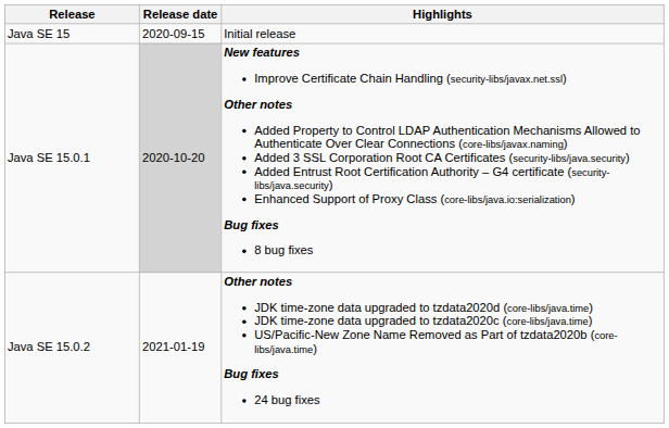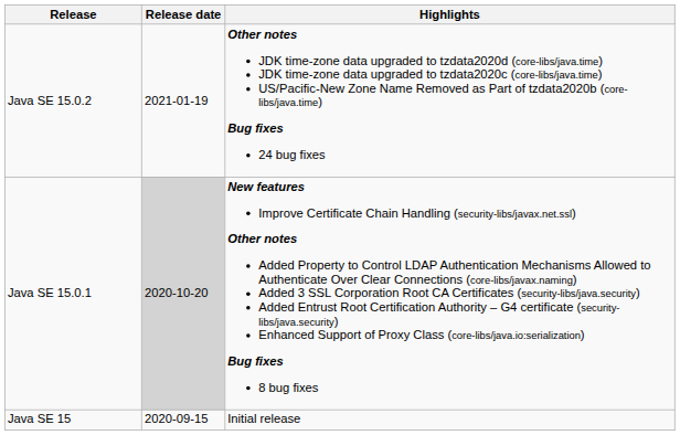 <table class="wikitable mw-collapsible mw-collapsed">
 <tr>
 <th width=170>Release</th>
 <th width=100>Release date</th>
 <th>Highlights</th>
 </tr>
 <tr>
-<td>Java SE 15</td>
-<td>2020-09-15</td>
-<td>Initial release</td>
+<td>Java SE 15.0.2</td>
+<td>2021-01-19</td>
+<td><strong><em>Other notes</em></strong><br><ul><li>JDK time-zone data upgraded to tzdata2020d (<small>core-libs/java.time</small>)</li><li>JDK time-zone data upgraded to tzdata2020c (<small>core-libs/java.time</small>)</li><li>US/Pacific-New Zone Name Removed as Part of tzdata2020b (<small>core-libs/java.time</small>)</li></ul><strong><em>Bug fixes</em></strong><ul><li>24 bug fixes</li></ul></td>
 </tr>
 <tr>
 <td>Java SE 15.0.1</td>
 <td style="background: lightgrey;">2020-10-20</td>
 <td><strong><em>New features</em></strong><br><ul><li>Improve Certificate Chain Handling (<small>security-libs/javax.net.ssl</small>)</li></ul><strong><em>Other notes</em></strong><ul><li>Added Property to Control LDAP Authentication Mechanisms Allowed to Authenticate Over Clear Connections (<small>core-libs/javax.naming</small>)</li><li>Added 3 SSL Corporation Root CA Certificates (<small>security-libs/java.security</small>)</li><li>Added Entrust Root Certification Authority – G4 certificate (<small>security-libs/java.security</small>)</li><li>Enhanced Support of Proxy Class (<small>core-libs/java.io:serialization</small>)</li></ul><strong><em>Bug fixes</em></strong><ul><li>8 bug fixes</li></ul></td>
 </tr>
 <tr>
-<td>Java SE 15.0.2</td>
-<td>2021-01-19</td>
-<td><strong><em>Other notes</em></strong><br><ul><li>JDK time-zone data upgraded to tzdata2020d (<small>core-libs/java.time</small>)</li><li>JDK time-zone data upgraded to tzdata2020c (<small>core-libs/java.time</small>)</li><li>US/Pacific-New Zone Name Removed as Part of tzdata2020b (<small>core-libs/java.time</small>)</li></ul><strong><em>Bug fixes</em></strong><ul><li>24 bug fixes</li></ul></td>
+<td>Java SE 15</td>
+<td>2020-09-15</td>
+<td>Initial release</td>
 </tr>
 </table>
